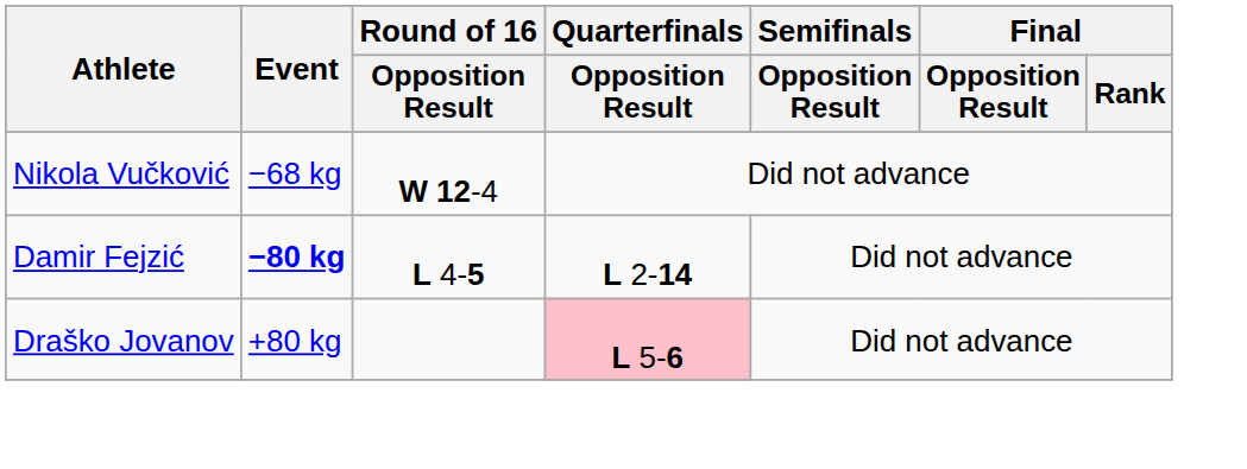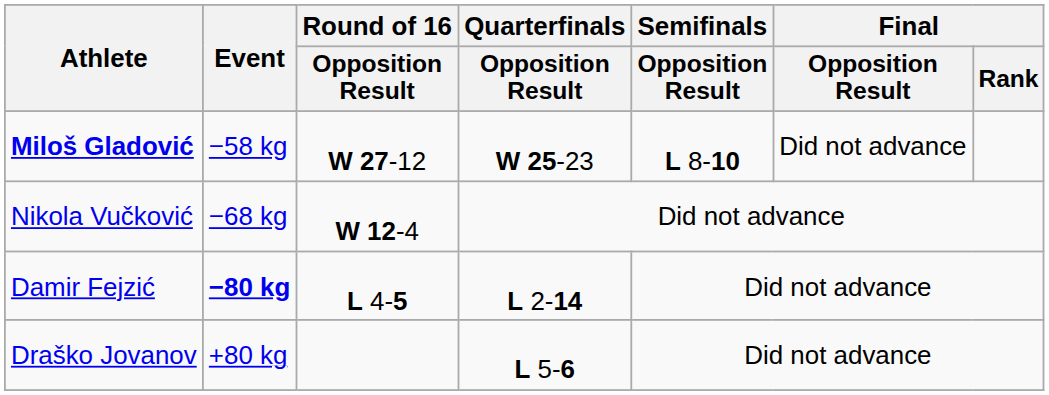 <table class="wikitable" style="font-size:90%">
 <tr>
 <th rowspan="2">Athlete</th>
 <th rowspan="2">Event</th>
 <th>Round of 16</th>
 <th>Quarterfinals</th>
 <th>Semifinals</th>
 <th colspan=2>Final</th>
 </tr>
 <tr style="font-size:95%">
 <th>Opposition<br>Result</th>
 <th>Opposition<br>Result</th>
 <th>Opposition<br>Result</th>
 <th>Opposition<br>Result</th>
 <th>Rank</th>
+</tr>
+<tr align=center>
+<td align=left><strong><a href='#'>Miloš Gladović</a></strong></td>
+<td align=left><a href='#'>−58 kg</a></td>
+<td><br><strong>W</strong> <strong>27</strong>-12</td>
+<td><br><strong>W</strong> <strong>25</strong>-23</td>
+<td><br><strong>L</strong> 8-<strong>10</strong></td>
+<td>Did not advance</td>
+<td></td>
 </tr>
 <tr align=center>
 <td align=left><a href='#'>Nikola Vučković</a></td>
 <td align=left><a href='#'>−68 kg</a></td>
 <td><br><strong>W</strong> <strong>12</strong>-4</td>
 <td colspan=4>Did not advance</td>
 </tr>
 <tr align=center>
 <td align=left><a href='#'>Damir Fejzić</a></td>
 <td align=left><strong><a href='#'>−80 kg</a></strong></td>
 <td><br><strong>L</strong> 4-<strong>5</strong></td>
 <td><br><strong>L</strong> 2-<strong>14</strong></td>
 <td colspan=3>Did not advance</td>
 </tr>
 <tr align=center>
 <td align=left><a href='#'>Draško Jovanov</a></td>
 <td align=left><a href='#'>+80 kg</a></td>
 <td></td>
-<td style="background: pink;"><br><strong>L</strong> 5-<strong>6</strong></td>
+<td><br><strong>L</strong> 5-<strong>6</strong></td>
 <td colspan=3>Did not advance</td>
 </tr>
 </table>
